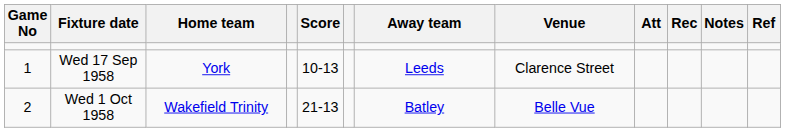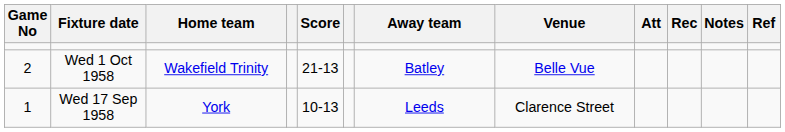 <table class="wikitable" style="text-align:center;">
 <tr>
 <th width=20 abbr="No">Game No</th>
 <th width=100 abbr="Date">Fixture date</th>
 <th width=150 abbr="Home team">Home team</th>
 <th width=5 abbr="space"></th>
 <th width=20 abbr="Score">Score</th>
 <th width=5 abbr="space"></th>
 <th width=150 abbr="Away team">Away team</th>
 <th width=150 abbr="Venue">Venue</th>
 <th width=30 abbr="Att">Att</th>
 <th width=30 abbr="Rec">Rec</th>
 <th width=20 abbr="Notes">Notes</th>
 <th width=30 abbr="Ref">Ref</th>
 </tr>
 <tr>
 <td></td>
 <td></td>
 <td></td>
 <td></td>
 <td></td>
 <td></td>
 <td></td>
 <td></td>
 <td></td>
 <td></td>
 <td></td>
 </tr>
 <tr>
+<td>2</td>
+<td>Wed 1 Oct 1958</td>
+<td><a href='#'>Wakefield Trinity</a></td>
+<td></td>
+<td>21-13</td>
+<td></td>
+<td><a href='#'>Batley</a></td>
+<td><a href='#'>Belle Vue</a></td>
+<td></td>
+<td></td>
+<td></td>
+<td></td>
+</tr>
+<tr>
 <td>1</td>
 <td>Wed 17 Sep 1958</td>
 <td><a href='#'>York</a></td>
 <td></td>
 <td>10-13</td>
 <td></td>
 <td><a href='#'>Leeds</a></td>
 <td>Clarence Street</td>
 <td></td>
 <td></td>
 <td></td>
 <td></td>
 </tr>
-<tr>
-<td>2</td>
-<td>Wed 1 Oct 1958</td>
-<td><a href='#'>Wakefield Trinity</a></td>
-<td></td>
-<td>21-13</td>
-<td></td>
-<td><a href='#'>Batley</a></td>
-<td><a href='#'>Belle Vue</a></td>
-<td></td>
-<td></td>
-<td></td>
-<td></td>
-</tr>
 </table>
